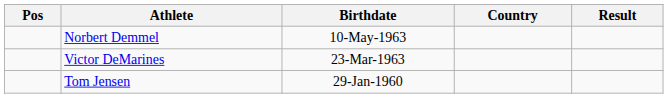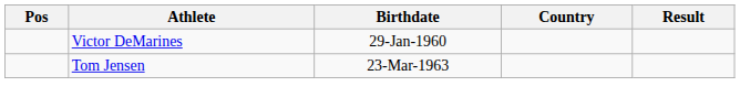 <table class="wikitable"  style="text-align:center; width:60%;">
 <tr>
 <th>Pos</th>
 <th>Athlete</th>
 <th>Birthdate</th>
 <th>Country</th>
 <th>Result</th>
 </tr>
 <tr>
 <td align=center></td>
-<td align=left><a href='#'>Norbert Demmel</a></td>
-<td>10-May-1963</td>
-<td align=left></td>
-<td></td>
-</tr>
-<tr>
-<td align=center></td>
 <td align=left><a href='#'>Victor DeMarines</a></td>
-<td>23-Mar-1963</td>
+<td>29-Jan-1960</td>
 <td align=left></td>
 <td></td>
 </tr>
 <tr>
 <td align=center></td>
 <td align=left><a href='#'>Tom Jensen</a></td>
-<td>29-Jan-1960</td>
+<td>23-Mar-1963</td>
 <td align=left></td>
 <td></td>
 </tr>
 </table>
